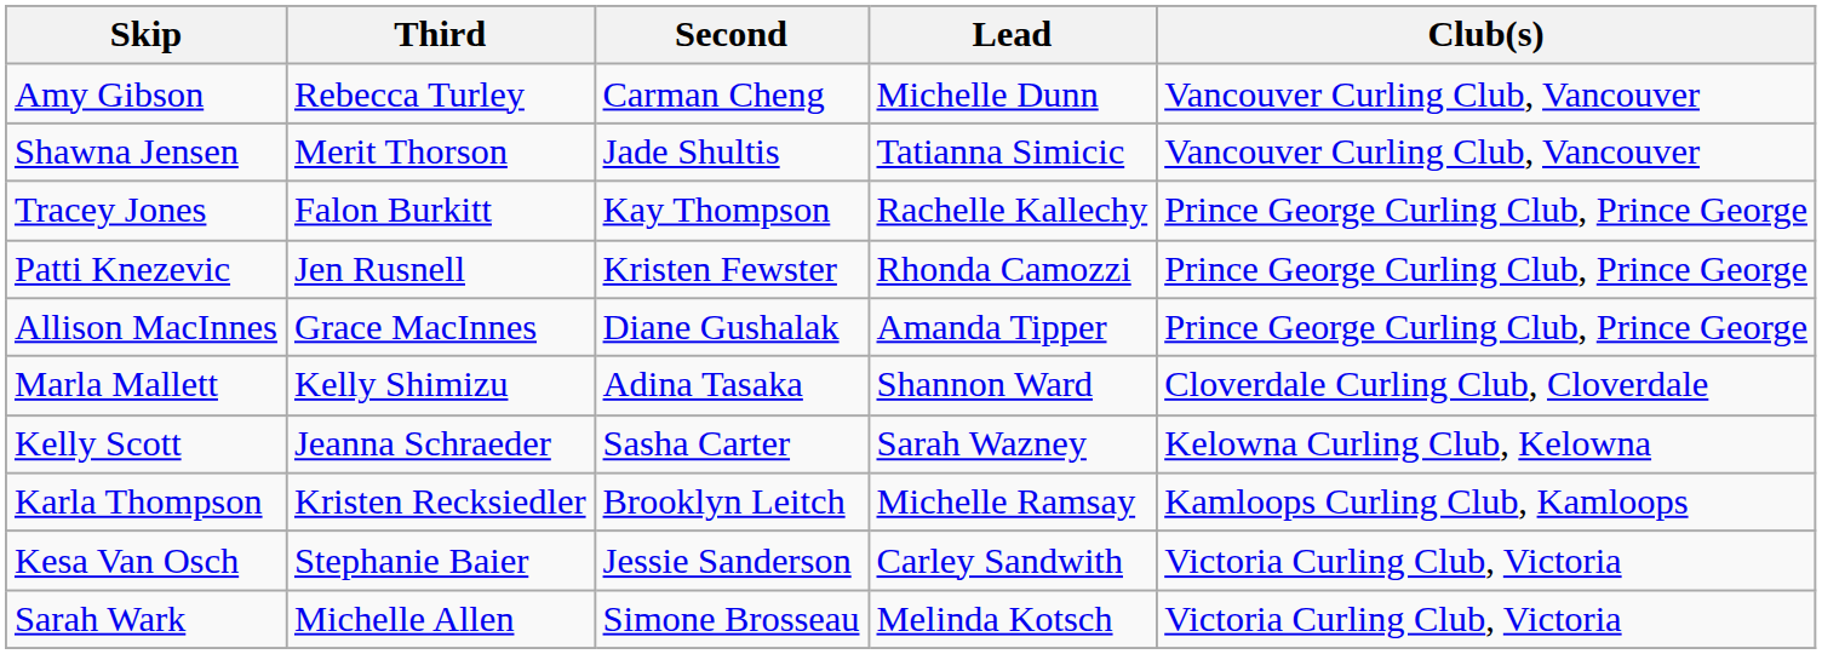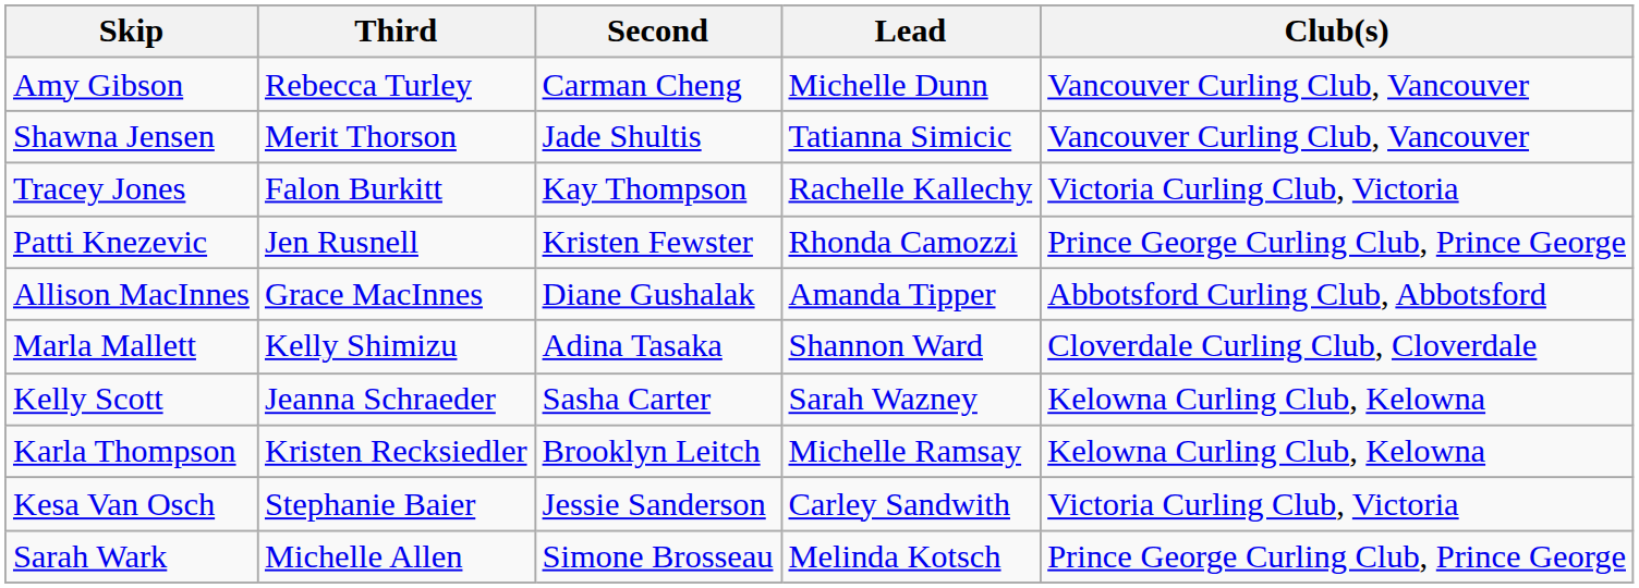 <table class="wikitable">
 <tr>
 <th>Skip</th>
 <th>Third</th>
 <th>Second</th>
 <th>Lead</th>
 <th>Club(s)</th>
 </tr>
 <tr>
 <td><a href='#'>Amy Gibson</a></td>
 <td><a href='#'>Rebecca Turley</a></td>
 <td><a href='#'>Carman Cheng</a></td>
 <td><a href='#'>Michelle Dunn</a></td>
 <td><a href='#'>Vancouver Curling Club</a>, <a href='#'>Vancouver</a></td>
 </tr>
 <tr>
 <td><a href='#'>Shawna Jensen</a></td>
 <td><a href='#'>Merit Thorson</a></td>
 <td><a href='#'>Jade Shultis</a></td>
 <td><a href='#'>Tatianna Simicic</a></td>
 <td><a href='#'>Vancouver Curling Club</a>, <a href='#'>Vancouver</a></td>
 </tr>
 <tr>
 <td><a href='#'>Tracey Jones</a></td>
 <td><a href='#'>Falon Burkitt</a></td>
 <td><a href='#'>Kay Thompson</a></td>
 <td><a href='#'>Rachelle Kallechy</a></td>
-<td><a href='#'>Prince George Curling Club</a>, <a href='#'>Prince George</a></td>
+<td><a href='#'>Victoria Curling Club</a>, <a href='#'>Victoria</a></td>
 </tr>
 <tr>
 <td><a href='#'>Patti Knezevic</a></td>
 <td><a href='#'>Jen Rusnell</a></td>
 <td><a href='#'>Kristen Fewster</a></td>
 <td><a href='#'>Rhonda Camozzi</a></td>
 <td><a href='#'>Prince George Curling Club</a>, <a href='#'>Prince George</a></td>
 </tr>
 <tr>
 <td><a href='#'>Allison MacInnes</a></td>
 <td><a href='#'>Grace MacInnes</a></td>
 <td><a href='#'>Diane Gushalak</a></td>
 <td><a href='#'>Amanda Tipper</a></td>
-<td><a href='#'>Prince George Curling Club</a>, <a href='#'>Prince George</a></td>
+<td><a href='#'>Abbotsford Curling Club</a>, <a href='#'>Abbotsford</a></td>
 </tr>
 <tr>
 <td><a href='#'>Marla Mallett</a></td>
 <td><a href='#'>Kelly Shimizu</a></td>
 <td><a href='#'>Adina Tasaka</a></td>
 <td><a href='#'>Shannon Ward</a></td>
 <td><a href='#'>Cloverdale Curling Club</a>, <a href='#'>Cloverdale</a></td>
 </tr>
 <tr>
 <td><a href='#'>Kelly Scott</a></td>
 <td><a href='#'>Jeanna Schraeder</a></td>
 <td><a href='#'>Sasha Carter</a></td>
 <td><a href='#'>Sarah Wazney</a></td>
 <td><a href='#'>Kelowna Curling Club</a>, <a href='#'>Kelowna</a></td>
 </tr>
 <tr>
 <td><a href='#'>Karla Thompson</a></td>
 <td><a href='#'>Kristen Recksiedler</a></td>
 <td><a href='#'>Brooklyn Leitch</a></td>
 <td><a href='#'>Michelle Ramsay</a></td>
-<td><a href='#'>Kamloops Curling Club</a>, <a href='#'>Kamloops</a></td>
+<td><a href='#'>Kelowna Curling Club</a>, <a href='#'>Kelowna</a></td>
 </tr>
 <tr>
 <td><a href='#'>Kesa Van Osch</a></td>
 <td><a href='#'>Stephanie Baier</a></td>
 <td><a href='#'>Jessie Sanderson</a></td>
 <td><a href='#'>Carley Sandwith</a></td>
 <td><a href='#'>Victoria Curling Club</a>, <a href='#'>Victoria</a></td>
 </tr>
 <tr>
 <td><a href='#'>Sarah Wark</a></td>
 <td><a href='#'>Michelle Allen</a></td>
 <td><a href='#'>Simone Brosseau</a></td>
 <td><a href='#'>Melinda Kotsch</a></td>
-<td><a href='#'>Victoria Curling Club</a>, <a href='#'>Victoria</a></td>
+<td><a href='#'>Prince George Curling Club</a>, <a href='#'>Prince George</a></td>
 </tr>
 </table>
